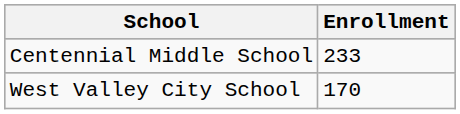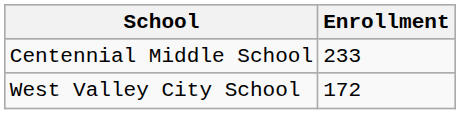 <table class="wikitable">
 <tr>
 <th ->School</th>
 <th>Enrollment</th>
 </tr>
 <tr>
 <td>Centennial Middle School</td>
 <td>233</td>
 </tr>
 <tr>
 <td>West Valley City School</td>
-<td>170</td>
+<td>172</td>
 </tr>
 </table>
